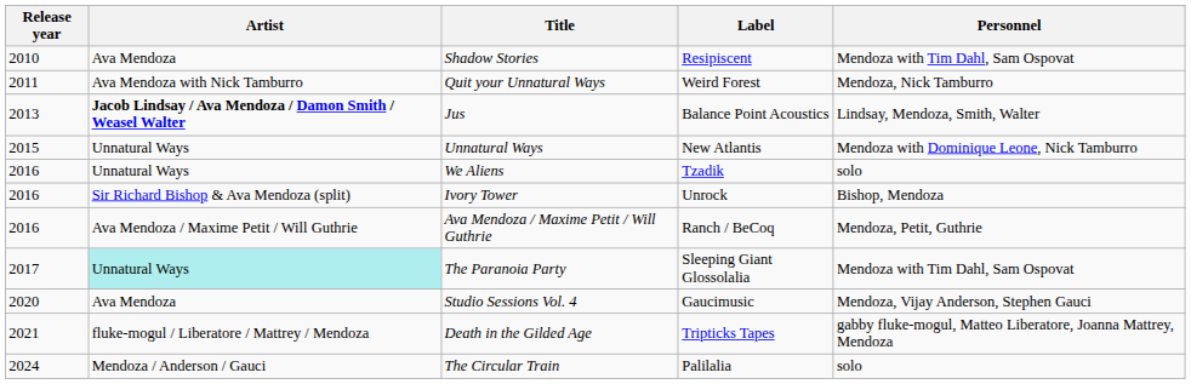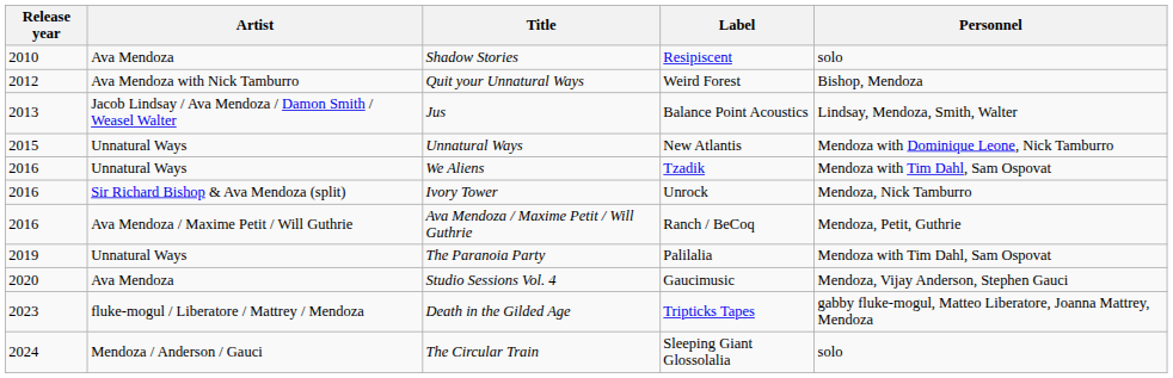 <table class="wikitable sortable">
 <tr>
 <th>Release year</th>
 <th>Artist</th>
 <th>Title</th>
 <th>Label</th>
 <th>Personnel</th>
 </tr>
 <tr>
 <td>2010</td>
 <td>Ava Mendoza</td>
 <td><em>Shadow Stories</em></td>
 <td><a href='#'>Resipiscent</a></td>
-<td>Mendoza with <a href='#'>Tim Dahl</a>, Sam Ospovat</td>
+<td>solo</td>
 </tr>
 <tr>
-<td>2011</td>
+<td>2012</td>
 <td>Ava Mendoza with Nick Tamburro</td>
 <td><em>Quit your Unnatural Ways</em></td>
 <td>Weird Forest</td>
-<td>Mendoza, Nick Tamburro</td>
+<td>Bishop, Mendoza</td>
 </tr>
 <tr>
 <td>2013</td>
-<td><strong>Jacob Lindsay / Ava Mendoza / <a href='#'>Damon Smith</a> / <a href='#'>Weasel Walter</a></strong></td>
+<td>Jacob Lindsay / Ava Mendoza / <a href='#'>Damon Smith</a> / <a href='#'>Weasel Walter</a></td>
 <td><em>Jus</em></td>
 <td>Balance Point Acoustics</td>
 <td>Lindsay, Mendoza, Smith, Walter</td>
 </tr>
 <tr>
 <td>2015</td>
 <td>Unnatural Ways</td>
 <td><em>Unnatural Ways</em></td>
 <td>New Atlantis</td>
 <td>Mendoza with <a href='#'>Dominique Leone</a>, Nick Tamburro</td>
 </tr>
 <tr>
 <td>2016</td>
 <td>Unnatural Ways</td>
 <td><em>We Aliens</em></td>
 <td><a href='#'>Tzadik</a></td>
-<td>solo</td>
+<td>Mendoza with <a href='#'>Tim Dahl</a>, Sam Ospovat</td>
 </tr>
 <tr>
 <td>2016</td>
 <td><a href='#'>Sir Richard Bishop</a> & Ava Mendoza (split)</td>
 <td><em>Ivory Tower</em></td>
 <td>Unrock</td>
-<td>Bishop, Mendoza</td>
+<td>Mendoza, Nick Tamburro</td>
 </tr>
 <tr>
 <td>2016</td>
 <td>Ava Mendoza / Maxime Petit / Will Guthrie</td>
 <td><em>Ava Mendoza / Maxime Petit / Will Guthrie</em></td>
 <td>Ranch / BeCoq</td>
 <td>Mendoza, Petit, Guthrie</td>
 </tr>
 <tr>
-<td>2017</td>
-<td style="background: paleturquoise;">Unnatural Ways</td>
+<td>2019</td>
+<td>Unnatural Ways</td>
 <td><em>The Paranoia Party</em></td>
-<td>Sleeping Giant Glossolalia</td>
+<td>Palilalia</td>
 <td>Mendoza with Tim Dahl, Sam Ospovat</td>
 </tr>
 <tr>
 <td>2020</td>
 <td>Ava Mendoza</td>
 <td><em>Studio Sessions Vol. 4</em></td>
 <td>Gaucimusic</td>
 <td>Mendoza, Vijay Anderson, Stephen Gauci</td>
 </tr>
 <tr>
-<td>2021</td>
+<td>2023</td>
 <td>fluke-mogul / Liberatore / Mattrey / Mendoza</td>
 <td><em>Death in the Gilded Age</em></td>
 <td><a href='#'>Tripticks Tapes</a></td>
 <td>gabby fluke-mogul, Matteo Liberatore, Joanna Mattrey, Mendoza</td>
 </tr>
 <tr>
 <td>2024</td>
 <td>Mendoza / Anderson / Gauci</td>
 <td><em>The Circular Train</em></td>
-<td>Palilalia</td>
+<td>Sleeping Giant Glossolalia</td>
 <td>solo</td>
 </tr>
 </table>
